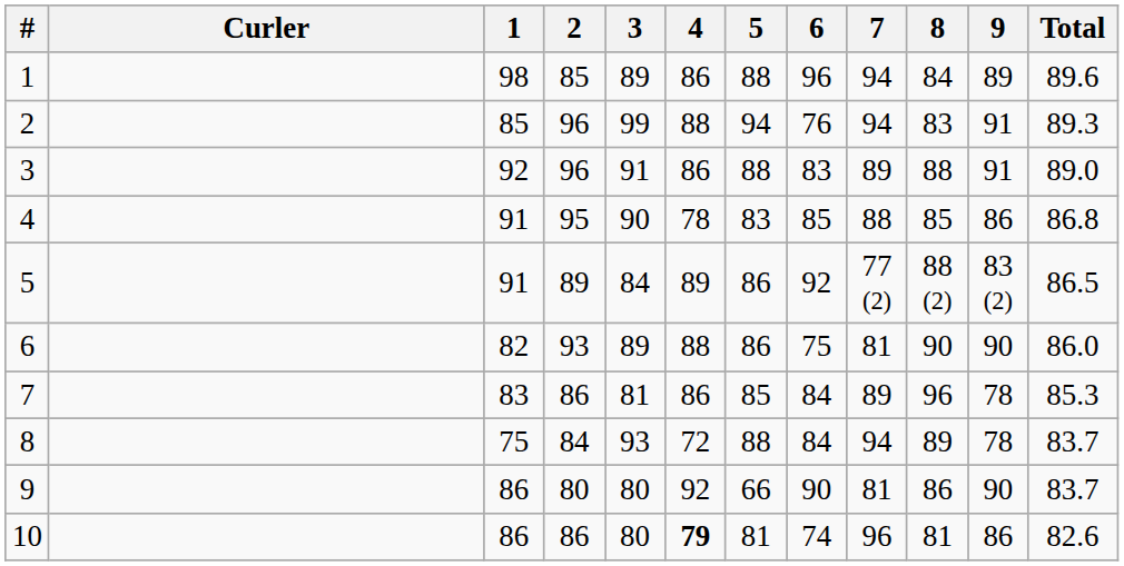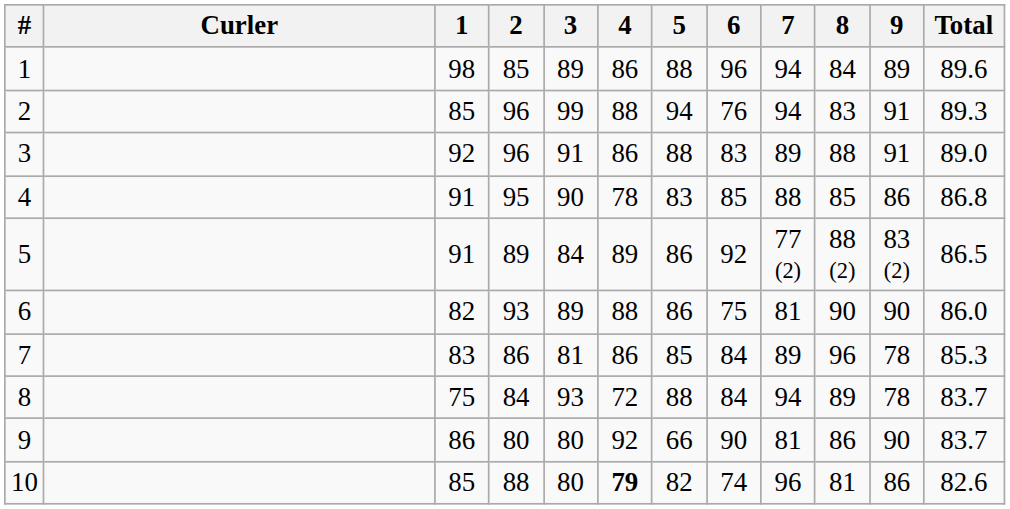 <table class="wikitable sortable" style="text-align:center">
 <tr>
 <th>#</th>
 <th width=225>Curler</th>
 <th width=25>1</th>
 <th width=25>2</th>
 <th width=25>3</th>
 <th width=25>4</th>
 <th width=25>5</th>
 <th width=25>6</th>
 <th width=25>7</th>
 <th width=25>8</th>
 <th width=25>9</th>
 <th width=40>Total</th>
 </tr>
 <tr>
 <td>1</td>
 <td align=left></td>
 <td>98</td>
 <td>85</td>
 <td>89</td>
 <td>86</td>
 <td>88</td>
 <td>96</td>
 <td>94</td>
 <td>84</td>
 <td>89</td>
 <td>89.6</td>
 </tr>
 <tr>
 <td>2</td>
 <td align=left></td>
 <td>85</td>
 <td>96</td>
 <td>99</td>
 <td>88</td>
 <td>94</td>
 <td>76</td>
 <td>94</td>
 <td>83</td>
 <td>91</td>
 <td>89.3</td>
 </tr>
 <tr>
 <td>3</td>
 <td align=left></td>
 <td>92</td>
 <td>96</td>
 <td>91</td>
 <td>86</td>
 <td>88</td>
 <td>83</td>
 <td>89</td>
 <td>88</td>
 <td>91</td>
 <td>89.0</td>
 </tr>
 <tr>
 <td>4</td>
 <td align=left></td>
 <td>91</td>
 <td>95</td>
 <td>90</td>
 <td>78</td>
 <td>83</td>
 <td>85</td>
 <td>88</td>
 <td>85</td>
 <td>86</td>
 <td>86.8</td>
 </tr>
 <tr>
 <td>5</td>
 <td align=left></td>
 <td>91</td>
 <td>89</td>
 <td>84</td>
 <td>89</td>
 <td>86</td>
 <td>92</td>
 <td>77 <small>(2)</small></td>
 <td>88 <small>(2)</small></td>
 <td>83 <small>(2)</small></td>
 <td>86.5</td>
 </tr>
 <tr>
 <td>6</td>
 <td align=left></td>
 <td>82</td>
 <td>93</td>
 <td>89</td>
 <td>88</td>
 <td>86</td>
 <td>75</td>
 <td>81</td>
 <td>90</td>
 <td>90</td>
 <td>86.0</td>
 </tr>
 <tr>
 <td>7</td>
 <td align=left></td>
 <td>83</td>
 <td>86</td>
 <td>81</td>
 <td>86</td>
 <td>85</td>
 <td>84</td>
 <td>89</td>
 <td>96</td>
 <td>78</td>
 <td>85.3</td>
 </tr>
 <tr>
 <td>8</td>
 <td align=left></td>
 <td>75</td>
 <td>84</td>
 <td>93</td>
 <td>72</td>
 <td>88</td>
 <td>84</td>
 <td>94</td>
 <td>89</td>
 <td>78</td>
 <td>83.7</td>
 </tr>
 <tr>
 <td>9</td>
 <td align=left></td>
 <td>86</td>
 <td>80</td>
 <td>80</td>
 <td>92</td>
 <td>66</td>
 <td>90</td>
 <td>81</td>
 <td>86</td>
 <td>90</td>
 <td>83.7</td>
 </tr>
 <tr>
 <td>10</td>
 <td align=left></td>
-<td>86</td>
-<td>86</td>
+<td>85</td>
+<td>88</td>
 <td>80</td>
 <td><strong>79</strong></td>
-<td>81</td>
+<td>82</td>
 <td>74</td>
 <td>96</td>
 <td>81</td>
 <td>86</td>
 <td>82.6</td>
 </tr>
 </table>
